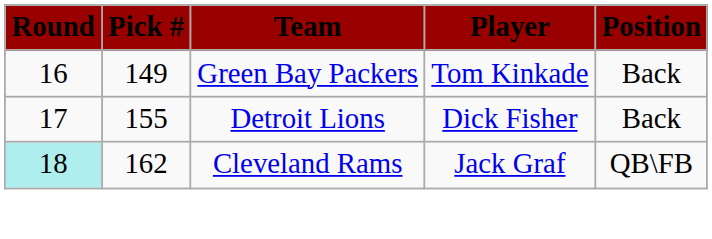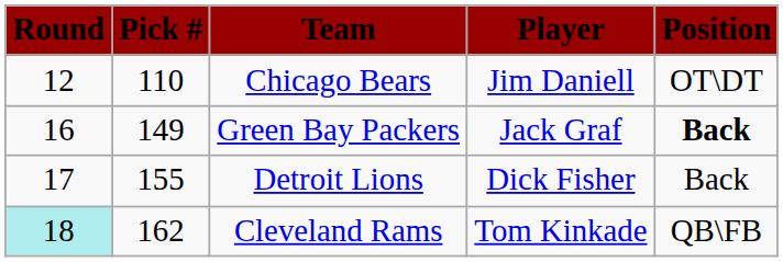 <table class="wikitable" style="text-align:center">
 <tr style="background:#900;">
 <td><strong><span>Round</span></strong></td>
 <td><strong><span>Pick #</span></strong></td>
 <td><strong><span>Team</span></strong></td>
 <td><strong><span>Player</span></strong></td>
 <td><strong><span>Position</span></strong></td>
 </tr>
 <tr>
+<td>12</td>
+<td align=center>110</td>
+<td><a href='#'>Chicago Bears</a></td>
+<td><a href='#'>Jim Daniell</a></td>
+<td>OT\DT</td>
+</tr>
+<tr>
 <td>16</td>
 <td align=center>149</td>
 <td><a href='#'>Green Bay Packers</a></td>
-<td><a href='#'>Tom Kinkade</a></td>
-<td>Back</td>
+<td><a href='#'>Jack Graf</a></td>
+<td><strong>Back</strong></td>
 </tr>
 <tr>
 <td>17</td>
 <td align=center>155</td>
 <td><a href='#'>Detroit Lions</a></td>
 <td><a href='#'>Dick Fisher</a></td>
 <td>Back</td>
 </tr>
 <tr>
 <td style="background: paleturquoise;">18</td>
 <td align=center>162</td>
 <td><a href='#'>Cleveland Rams</a></td>
-<td><a href='#'>Jack Graf</a></td>
+<td><a href='#'>Tom Kinkade</a></td>
 <td>QB\FB</td>
 </tr>
 </table>
